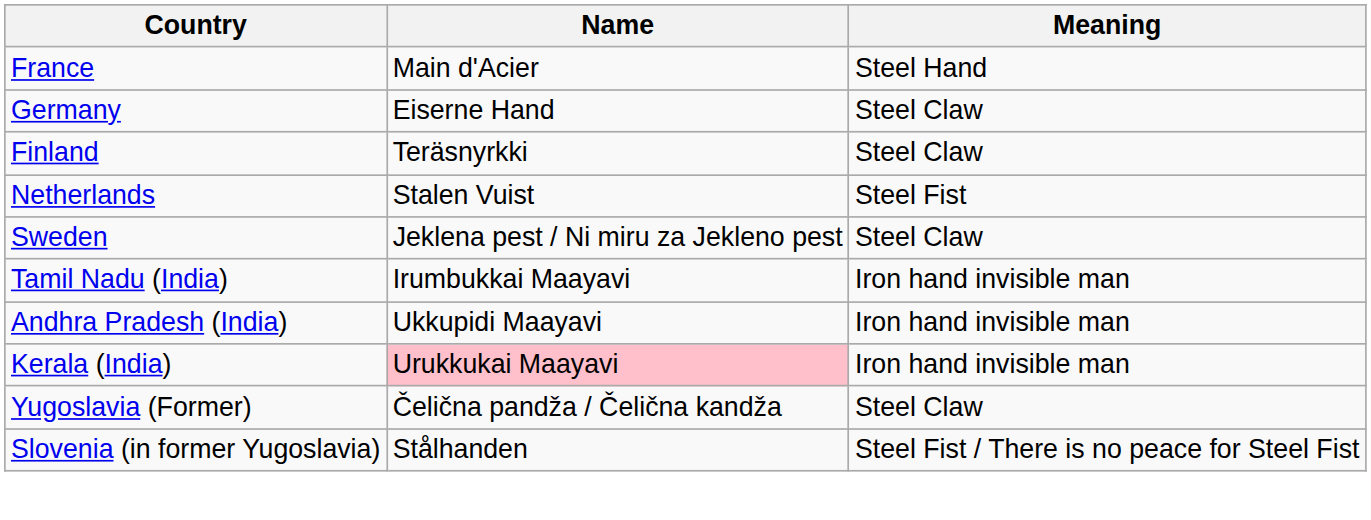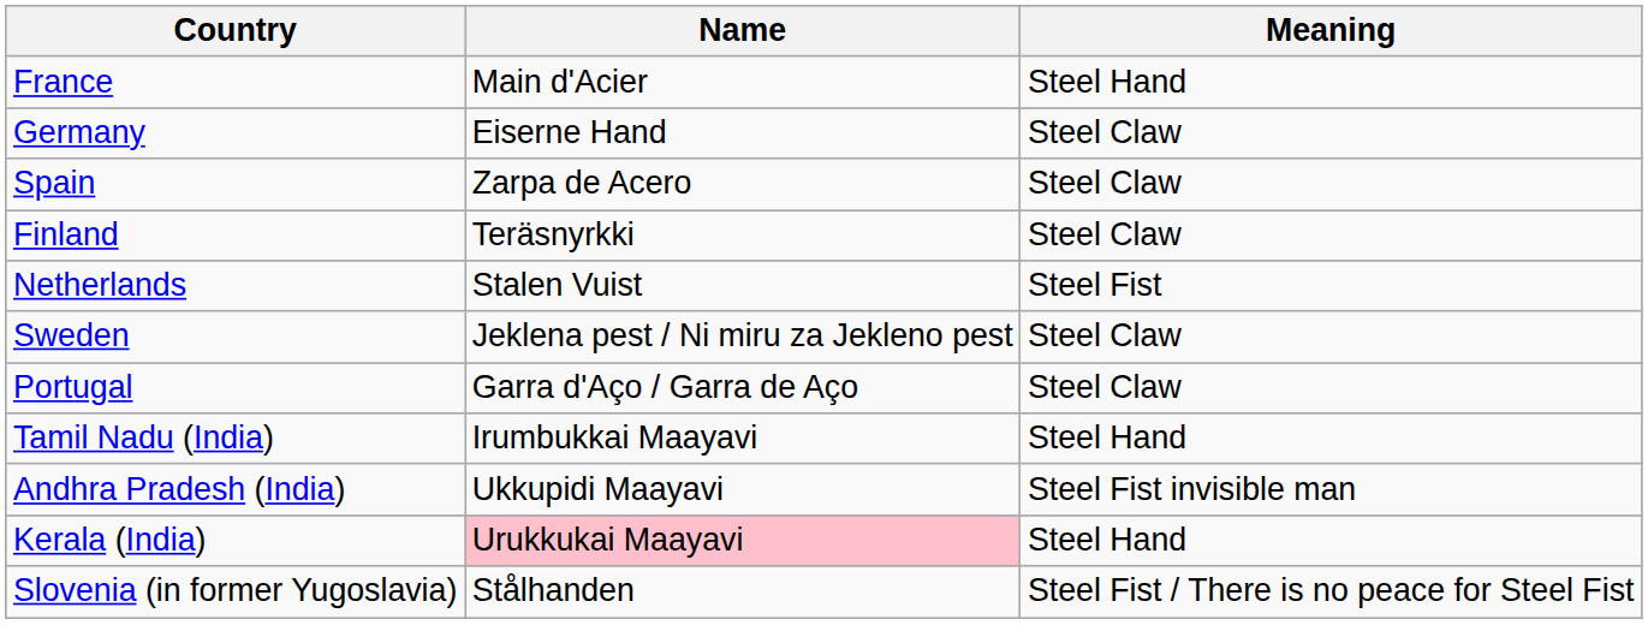 <table class="wikitable">
 <tr>
 <th>Country</th>
 <th>Name</th>
 <th>Meaning</th>
 </tr>
 <tr>
 <td><a href='#'>France</a></td>
 <td>Main d'Acier</td>
 <td>Steel Hand</td>
 </tr>
 <tr>
 <td><a href='#'>Germany</a></td>
 <td>Eiserne Hand</td>
+<td>Steel Claw</td>
+</tr>
+<tr>
+<td><a href='#'>Spain</a></td>
+<td>Zarpa de Acero</td>
 <td>Steel Claw</td>
 </tr>
 <tr>
 <td><a href='#'>Finland</a></td>
 <td>Teräsnyrkki</td>
 <td>Steel Claw</td>
 </tr>
 <tr>
 <td><a href='#'>Netherlands</a></td>
 <td>Stalen Vuist</td>
 <td>Steel Fist</td>
 </tr>
 <tr>
 <td><a href='#'>Sweden</a></td>
 <td>Jeklena pest / Ni miru za Jekleno pest</td>
 <td>Steel Claw</td>
 </tr>
 <tr>
+<td><a href='#'>Portugal</a></td>
+<td>Garra d'Aço / Garra de Aço</td>
+<td>Steel Claw</td>
+</tr>
+<tr>
 <td><a href='#'>Tamil Nadu</a> (<a href='#'>India</a>)</td>
 <td>Irumbukkai Maayavi</td>
-<td>Iron hand invisible man</td>
+<td>Steel Hand</td>
 </tr>
 <tr>
 <td><a href='#'>Andhra Pradesh</a> (<a href='#'>India</a>)</td>
 <td>Ukkupidi Maayavi</td>
-<td>Iron hand invisible man</td>
+<td>Steel Fist invisible man</td>
 </tr>
 <tr>
 <td><a href='#'>Kerala</a> (<a href='#'>India</a>)</td>
 <td style="background: pink;">Urukkukai Maayavi</td>
-<td>Iron hand invisible man</td>
-</tr>
-<tr>
-<td><a href='#'>Yugoslavia</a> (Former)</td>
-<td>Čelična pandža / Čelična kandža</td>
-<td>Steel Claw</td>
+<td>Steel Hand</td>
 </tr>
 <tr>
 <td><a href='#'>Slovenia</a> (in former Yugoslavia)</td>
 <td>Stålhanden</td>
 <td>Steel Fist / There is no peace for Steel Fist</td>
 </tr>
 </table>
